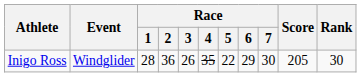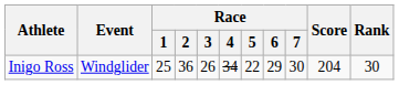 <table class=wikitable style="font-size:90%">
 <tr>
 <th rowspan="2">Athlete</th>
 <th rowspan="2">Event</th>
 <th colspan="7">Race</th>
 <th rowspan="2">Score</th>
 <th rowspan="2">Rank</th>
 </tr>
 <tr>
 <th>1</th>
 <th>2</th>
 <th>3</th>
 <th>4</th>
 <th>5</th>
 <th>6</th>
 <th>7</th>
 </tr>
 <tr>
 <td align=left><a href='#'>Inigo Ross</a></td>
 <td><a href='#'>Windglider</a></td>
-<td>28</td>
+<td>25</td>
 <td>36</td>
 <td>26</td>
-<td><s>35</s></td>
+<td><s>34</s></td>
 <td>22</td>
 <td>29</td>
 <td>30</td>
-<td align=center>205</td>
+<td align=center>204</td>
 <td align=center>30</td>
 </tr>
 </table>
